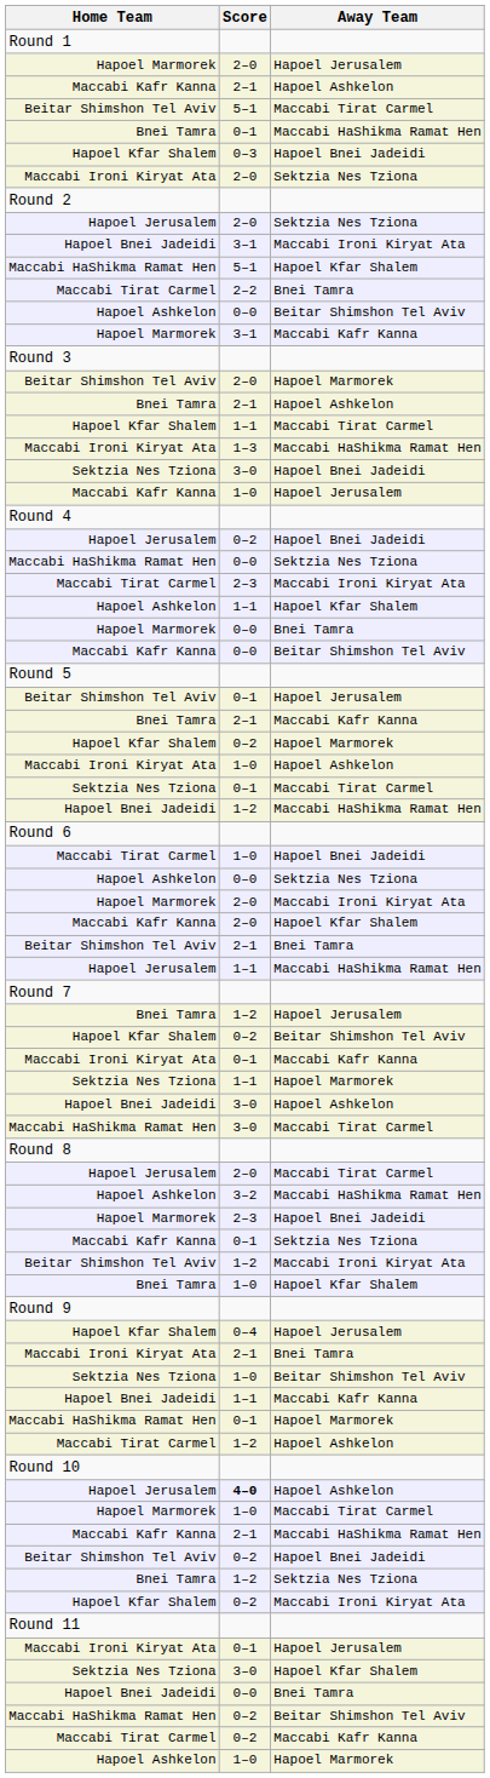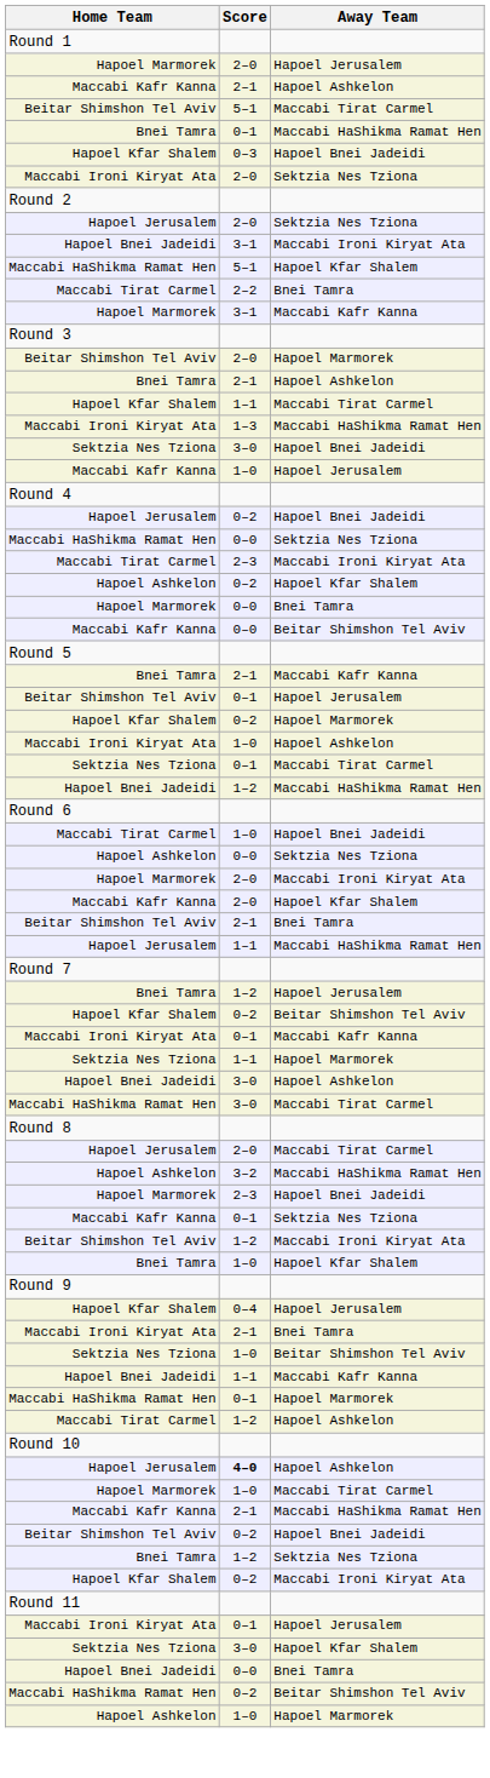 <table class="wikitable">
 <tr>
 <th>Home Team</th>
 <th>Score</th>
 <th>Away Team</th>
 </tr>
 <tr>
 <td>Round 1</td>
 <td></td>
 </tr>
 <tr style=font-size:90% bgcolor="#f5f5dc">
 <td align=right>Hapoel Marmorek</td>
 <td align=center>2–0</td>
 <td>Hapoel Jerusalem</td>
 </tr>
 <tr style=font-size:90% bgcolor="#f5f5dc">
 <td align=right>Maccabi Kafr Kanna</td>
 <td align=center>2–1</td>
 <td>Hapoel Ashkelon</td>
 </tr>
 <tr style=font-size:90% bgcolor="#f5f5dc">
 <td align=right>Beitar Shimshon Tel Aviv</td>
 <td align=center>5–1</td>
 <td>Maccabi Tirat Carmel</td>
 </tr>
 <tr style=font-size:90% bgcolor="#f5f5dc">
 <td align=right>Bnei Tamra</td>
 <td align=center>0–1</td>
 <td>Maccabi HaShikma Ramat Hen</td>
 </tr>
 <tr style=font-size:90% bgcolor="#f5f5dc">
 <td align=right>Hapoel Kfar Shalem</td>
 <td align=center>0–3</td>
 <td>Hapoel Bnei Jadeidi</td>
 </tr>
 <tr style=font-size:90% bgcolor="#f5f5dc">
 <td align=right>Maccabi Ironi Kiryat Ata</td>
 <td align=center>2–0</td>
 <td>Sektzia Nes Tziona</td>
 </tr>
 <tr>
 <td>Round 2</td>
 <td></td>
 </tr>
 <tr style=font-size:90% bgcolor="#eeeeff">
 <td align=right>Hapoel Jerusalem</td>
 <td align=center>2–0</td>
 <td>Sektzia Nes Tziona</td>
 </tr>
 <tr style=font-size:90% bgcolor="#eeeeff">
 <td align=right>Hapoel Bnei Jadeidi</td>
 <td align=center>3–1</td>
 <td>Maccabi Ironi Kiryat Ata</td>
 </tr>
 <tr style=font-size:90% bgcolor="#eeeeff">
 <td align=right>Maccabi HaShikma Ramat Hen</td>
 <td align=center>5–1</td>
 <td>Hapoel Kfar Shalem</td>
 </tr>
 <tr style=font-size:90% bgcolor="#eeeeff">
 <td align=right>Maccabi Tirat Carmel</td>
 <td align=center>2–2</td>
 <td>Bnei Tamra</td>
 </tr>
 <tr style=font-size:90% bgcolor="#eeeeff">
-<td align=right>Hapoel Ashkelon</td>
-<td align=center>0–0</td>
-<td>Beitar Shimshon Tel Aviv</td>
-</tr>
-<tr style=font-size:90% bgcolor="#eeeeff">
 <td align=right>Hapoel Marmorek</td>
 <td align=center>3–1</td>
 <td>Maccabi Kafr Kanna</td>
 </tr>
 <tr>
 <td>Round 3</td>
 <td></td>
 </tr>
 <tr style=font-size:90% bgcolor="#f5f5dc">
 <td align=right>Beitar Shimshon Tel Aviv</td>
 <td align=center>2–0</td>
 <td>Hapoel Marmorek</td>
 </tr>
 <tr style=font-size:90% bgcolor="#f5f5dc">
 <td align=right>Bnei Tamra</td>
 <td align=center>2–1</td>
 <td>Hapoel Ashkelon</td>
 </tr>
 <tr style=font-size:90% bgcolor="#f5f5dc">
 <td align=right>Hapoel Kfar Shalem</td>
 <td align=center>1–1</td>
 <td>Maccabi Tirat Carmel</td>
 </tr>
 <tr style=font-size:90% bgcolor="#f5f5dc">
 <td align=right>Maccabi Ironi Kiryat Ata</td>
 <td align=center>1–3</td>
 <td>Maccabi HaShikma Ramat Hen</td>
 </tr>
 <tr style=font-size:90% bgcolor="#f5f5dc">
 <td align=right>Sektzia Nes Tziona</td>
 <td align=center>3–0</td>
 <td>Hapoel Bnei Jadeidi</td>
 </tr>
 <tr style=font-size:90% bgcolor="#f5f5dc">
 <td align=right>Maccabi Kafr Kanna</td>
 <td align=center>1–0</td>
 <td>Hapoel Jerusalem</td>
 </tr>
 <tr>
 <td>Round 4</td>
 <td></td>
 </tr>
 <tr style=font-size:90% bgcolor="#eeeeff">
 <td align=right>Hapoel Jerusalem</td>
 <td align=center>0–2</td>
 <td>Hapoel Bnei Jadeidi</td>
 </tr>
 <tr style=font-size:90% bgcolor="#eeeeff">
 <td align=right>Maccabi HaShikma Ramat Hen</td>
 <td align=center>0–0</td>
 <td>Sektzia Nes Tziona</td>
 </tr>
 <tr style=font-size:90% bgcolor="#eeeeff">
 <td align=right>Maccabi Tirat Carmel</td>
 <td align=center>2–3</td>
 <td>Maccabi Ironi Kiryat Ata</td>
 </tr>
 <tr style=font-size:90% bgcolor="#eeeeff">
 <td align=right>Hapoel Ashkelon</td>
-<td align=center>1–1</td>
+<td align=center>0–2</td>
 <td>Hapoel Kfar Shalem</td>
 </tr>
 <tr style=font-size:90% bgcolor="#eeeeff">
 <td align=right>Hapoel Marmorek</td>
 <td align=center>0–0</td>
 <td>Bnei Tamra</td>
 </tr>
 <tr style=font-size:90% bgcolor="#eeeeff">
 <td align=right>Maccabi Kafr Kanna</td>
 <td align=center>0–0</td>
 <td>Beitar Shimshon Tel Aviv</td>
 </tr>
 <tr>
 <td>Round 5</td>
 <td></td>
 </tr>
 <tr style=font-size:90% bgcolor="#f5f5dc">
+<td align=right>Bnei Tamra</td>
+<td align=center>2–1</td>
+<td>Maccabi Kafr Kanna</td>
+</tr>
+<tr style=font-size:90% bgcolor="#f5f5dc">
 <td align=right>Beitar Shimshon Tel Aviv</td>
 <td align=center>0–1</td>
 <td>Hapoel Jerusalem</td>
-</tr>
-<tr style=font-size:90% bgcolor="#f5f5dc">
-<td align=right>Bnei Tamra</td>
-<td align=center>2–1</td>
-<td>Maccabi Kafr Kanna</td>
 </tr>
 <tr style=font-size:90% bgcolor="#f5f5dc">
 <td align=right>Hapoel Kfar Shalem</td>
 <td align=center>0–2</td>
 <td>Hapoel Marmorek</td>
 </tr>
 <tr style=font-size:90% bgcolor="#f5f5dc">
 <td align=right>Maccabi Ironi Kiryat Ata</td>
 <td align=center>1–0</td>
 <td>Hapoel Ashkelon</td>
 </tr>
 <tr style=font-size:90% bgcolor="#f5f5dc">
 <td align=right>Sektzia Nes Tziona</td>
 <td align=center>0–1</td>
 <td>Maccabi Tirat Carmel</td>
 </tr>
 <tr style=font-size:90% bgcolor="#f5f5dc">
 <td align=right>Hapoel Bnei Jadeidi</td>
 <td align=center>1–2</td>
 <td>Maccabi HaShikma Ramat Hen</td>
 </tr>
 <tr>
 <td>Round 6</td>
 <td></td>
 </tr>
 <tr style=font-size:90% bgcolor="#eeeeff">
 <td align=right>Maccabi Tirat Carmel</td>
 <td align=center>1–0</td>
 <td>Hapoel Bnei Jadeidi</td>
 </tr>
 <tr style=font-size:90% bgcolor="#eeeeff">
 <td align=right>Hapoel Ashkelon</td>
 <td align=center>0–0</td>
 <td>Sektzia Nes Tziona</td>
 </tr>
 <tr style=font-size:90% bgcolor="#eeeeff">
 <td align=right>Hapoel Marmorek</td>
 <td align=center>2–0</td>
 <td>Maccabi Ironi Kiryat Ata</td>
 </tr>
 <tr style=font-size:90% bgcolor="#eeeeff">
 <td align=right>Maccabi Kafr Kanna</td>
 <td align=center>2–0</td>
 <td>Hapoel Kfar Shalem</td>
 </tr>
 <tr style=font-size:90% bgcolor="#eeeeff">
 <td align=right>Beitar Shimshon Tel Aviv</td>
 <td align=center>2–1</td>
 <td>Bnei Tamra</td>
 </tr>
 <tr style=font-size:90% bgcolor="#eeeeff">
 <td align=right>Hapoel Jerusalem</td>
 <td align=center>1–1</td>
 <td>Maccabi HaShikma Ramat Hen</td>
 </tr>
 <tr>
 <td>Round 7</td>
 <td></td>
 </tr>
 <tr style=font-size:90% bgcolor="#f5f5dc">
 <td align=right>Bnei Tamra</td>
 <td align=center>1–2</td>
 <td>Hapoel Jerusalem</td>
 </tr>
 <tr style=font-size:90% bgcolor="#f5f5dc">
 <td align=right>Hapoel Kfar Shalem</td>
 <td align=center>0–2</td>
 <td>Beitar Shimshon Tel Aviv</td>
 </tr>
 <tr style=font-size:90% bgcolor="#f5f5dc">
 <td align=right>Maccabi Ironi Kiryat Ata</td>
 <td align=center>0–1</td>
 <td>Maccabi Kafr Kanna</td>
 </tr>
 <tr style=font-size:90% bgcolor="#f5f5dc">
 <td align=right>Sektzia Nes Tziona</td>
 <td align=center>1–1</td>
 <td>Hapoel Marmorek</td>
 </tr>
 <tr style=font-size:90% bgcolor="#f5f5dc">
 <td align=right>Hapoel Bnei Jadeidi</td>
 <td align=center>3–0</td>
 <td>Hapoel Ashkelon</td>
 </tr>
 <tr style=font-size:90% bgcolor="#f5f5dc">
 <td align=right>Maccabi HaShikma Ramat Hen</td>
 <td align=center>3–0</td>
 <td>Maccabi Tirat Carmel</td>
 </tr>
 <tr>
 <td>Round 8</td>
 <td></td>
 </tr>
 <tr style=font-size:90% bgcolor="#eeeeff">
 <td align=right>Hapoel Jerusalem</td>
 <td align=center>2–0</td>
 <td>Maccabi Tirat Carmel</td>
 </tr>
 <tr style=font-size:90% bgcolor="#eeeeff">
 <td align=right>Hapoel Ashkelon</td>
 <td align=center>3–2</td>
 <td>Maccabi HaShikma Ramat Hen</td>
 </tr>
 <tr style=font-size:90% bgcolor="#eeeeff">
 <td align=right>Hapoel Marmorek</td>
 <td align=center>2–3</td>
 <td>Hapoel Bnei Jadeidi</td>
 </tr>
 <tr style=font-size:90% bgcolor="#eeeeff">
 <td align=right>Maccabi Kafr Kanna</td>
 <td align=center>0–1</td>
 <td>Sektzia Nes Tziona</td>
 </tr>
 <tr style=font-size:90% bgcolor="#eeeeff">
 <td align=right>Beitar Shimshon Tel Aviv</td>
 <td align=center>1–2</td>
 <td>Maccabi Ironi Kiryat Ata</td>
 </tr>
 <tr style=font-size:90% bgcolor="#eeeeff">
 <td align=right>Bnei Tamra</td>
 <td align=center>1–0</td>
 <td>Hapoel Kfar Shalem</td>
 </tr>
 <tr>
 <td>Round 9</td>
 <td></td>
 </tr>
 <tr style=font-size:90% bgcolor="#f5f5dc">
 <td align=right>Hapoel Kfar Shalem</td>
 <td align=center>0–4</td>
 <td>Hapoel Jerusalem</td>
 </tr>
 <tr style=font-size:90% bgcolor="#f5f5dc">
 <td align=right>Maccabi Ironi Kiryat Ata</td>
 <td align=center>2–1</td>
 <td>Bnei Tamra</td>
 </tr>
 <tr style=font-size:90% bgcolor="#f5f5dc">
 <td align=right>Sektzia Nes Tziona</td>
 <td align=center>1–0</td>
 <td>Beitar Shimshon Tel Aviv</td>
 </tr>
 <tr style=font-size:90% bgcolor="#f5f5dc">
 <td align=right>Hapoel Bnei Jadeidi</td>
 <td align=center>1–1</td>
 <td>Maccabi Kafr Kanna</td>
 </tr>
 <tr style=font-size:90% bgcolor="#f5f5dc">
 <td align=right>Maccabi HaShikma Ramat Hen</td>
 <td align=center>0–1</td>
 <td>Hapoel Marmorek</td>
 </tr>
 <tr style=font-size:90% bgcolor="#f5f5dc">
 <td align=right>Maccabi Tirat Carmel</td>
 <td align=center>1–2</td>
 <td>Hapoel Ashkelon</td>
 </tr>
 <tr>
 <td>Round 10</td>
 <td></td>
 </tr>
 <tr style=font-size:90% bgcolor="#eeeeff">
 <td align=right>Hapoel Jerusalem</td>
 <td align=center><strong>4–0</strong></td>
 <td>Hapoel Ashkelon</td>
 </tr>
 <tr style=font-size:90% bgcolor="#eeeeff">
 <td align=right>Hapoel Marmorek</td>
 <td align=center>1–0</td>
 <td>Maccabi Tirat Carmel</td>
 </tr>
 <tr style=font-size:90% bgcolor="#eeeeff">
 <td align=right>Maccabi Kafr Kanna</td>
 <td align=center>2–1</td>
 <td>Maccabi HaShikma Ramat Hen</td>
 </tr>
 <tr style=font-size:90% bgcolor="#eeeeff">
 <td align=right>Beitar Shimshon Tel Aviv</td>
 <td align=center>0–2</td>
 <td>Hapoel Bnei Jadeidi</td>
 </tr>
 <tr style=font-size:90% bgcolor="#eeeeff">
 <td align=right>Bnei Tamra</td>
 <td align=center>1–2</td>
 <td>Sektzia Nes Tziona</td>
 </tr>
 <tr style=font-size:90% bgcolor="#eeeeff">
 <td align=right>Hapoel Kfar Shalem</td>
 <td align=center>0–2</td>
 <td>Maccabi Ironi Kiryat Ata</td>
 </tr>
 <tr>
 <td>Round 11</td>
 <td></td>
 </tr>
 <tr style=font-size:90% bgcolor="#f5f5dc">
 <td align=right>Maccabi Ironi Kiryat Ata</td>
 <td align=center>0–1</td>
 <td>Hapoel Jerusalem</td>
 </tr>
 <tr style=font-size:90% bgcolor="#f5f5dc">
 <td align=right>Sektzia Nes Tziona</td>
 <td align=center>3–0</td>
 <td>Hapoel Kfar Shalem</td>
 </tr>
 <tr style=font-size:90% bgcolor="#f5f5dc">
 <td align=right>Hapoel Bnei Jadeidi</td>
 <td align=center>0–0</td>
 <td>Bnei Tamra</td>
 </tr>
 <tr style=font-size:90% bgcolor="#f5f5dc">
 <td align=right>Maccabi HaShikma Ramat Hen</td>
 <td align=center>0–2</td>
 <td>Beitar Shimshon Tel Aviv</td>
 </tr>
 <tr style=font-size:90% bgcolor="#f5f5dc">
-<td align=right>Maccabi Tirat Carmel</td>
-<td align=center>0–2</td>
-<td>Maccabi Kafr Kanna</td>
-</tr>
-<tr style=font-size:90% bgcolor="#f5f5dc">
 <td align=right>Hapoel Ashkelon</td>
 <td align=center>1–0</td>
 <td>Hapoel Marmorek</td>
 </tr>
 </table>
